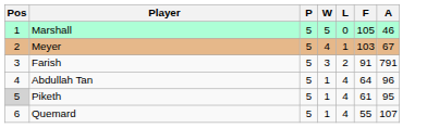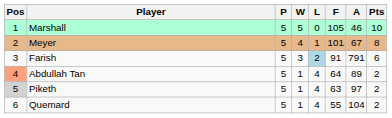 <table class="wikitable" style="font-size: 100%">
 <tr>
 <th width=20>Pos</th>
 <th width=400>Player</th>
 <th width=20>P</th>
 <th width=20>W</th>
 <th width=20>L</th>
 <th width=20>F</th>
 <th width=20>A</th>
+<th width=20>Pts</th>
 </tr>
 <tr align=center style="background: #ADFFD6;">
 <td>1</td>
 <td align="left"> Marshall</td>
 <td>5</td>
 <td>5</td>
 <td>0</td>
 <td>105</td>
 <td>46</td>
+<td>10</td>
 </tr>
 <tr align=center style="background: #E6B88A;">
 <td>2</td>
 <td align="left"> Meyer</td>
 <td>5</td>
 <td>4</td>
 <td>1</td>
-<td>103</td>
+<td>101</td>
 <td>67</td>
+<td>8</td>
 </tr>
 <tr align=center>
 <td>3</td>
 <td align="left"> Farish</td>
 <td>5</td>
 <td>3</td>
-<td>2</td>
+<td style="background: lightblue;">2</td>
 <td>91</td>
 <td>791</td>
+<td>6</td>
 </tr>
 <tr align=center>
-<td>4</td>
+<td style="background: lightsalmon;">4</td>
 <td align="left"> Abdullah Tan</td>
 <td>5</td>
 <td>1</td>
 <td>4</td>
 <td>64</td>
-<td>96</td>
+<td>89</td>
+<td>2</td>
 </tr>
 <tr align=center>
 <td style="background: lightgrey;">5</td>
 <td align="left"> Piketh</td>
 <td>5</td>
 <td>1</td>
 <td>4</td>
-<td>61</td>
-<td>95</td>
+<td>63</td>
+<td>97</td>
+<td>2</td>
 </tr>
 <tr align=center>
 <td>6</td>
 <td align="left"> Quemard</td>
 <td>5</td>
 <td>1</td>
 <td>4</td>
 <td>55</td>
-<td>107</td>
+<td>104</td>
+<td>2</td>
 </tr>
 </table>
